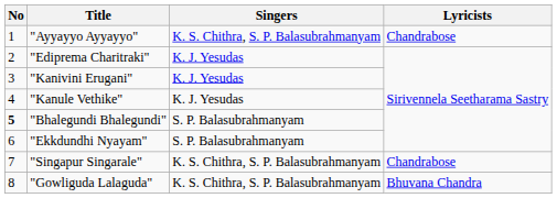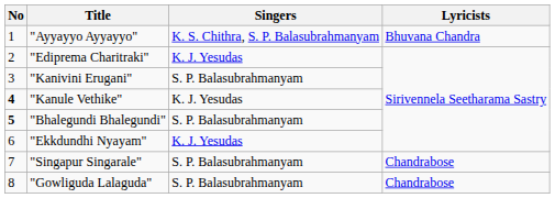 <table class="wikitable sortable">
 <tr>
 <th>No</th>
 <th>Title</th>
 <th>Singers</th>
 <th>Lyricists</th>
 </tr>
 <tr>
 <td>1</td>
 <td>"Ayyayyo Ayyayyo"</td>
 <td><a href='#'>K. S. Chithra</a>, <a href='#'>S. P. Balasubrahmanyam</a></td>
-<td><a href='#'>Chandrabose</a></td>
+<td><a href='#'>Bhuvana Chandra</a></td>
 </tr>
 <tr>
 <td>2</td>
 <td>"Ediprema Charitraki"</td>
 <td><a href='#'>K. J. Yesudas</a></td>
 <td rowspan="5"><a href='#'>Sirivennela Seetharama Sastry</a></td>
 </tr>
 <tr>
 <td>3</td>
 <td>"Kanivini Erugani"</td>
-<td><a href='#'>K. J. Yesudas</a></td>
+<td>S. P. Balasubrahmanyam</td>
 </tr>
 <tr>
-<td>4</td>
+<td><strong>4</strong></td>
 <td>"Kanule Vethike"</td>
 <td>K. J. Yesudas</td>
 </tr>
 <tr>
 <td><strong>5</strong></td>
 <td>"Bhalegundi Bhalegundi"</td>
 <td>S. P. Balasubrahmanyam</td>
 </tr>
 <tr>
 <td>6</td>
 <td>"Ekkdundhi Nyayam"</td>
-<td>S. P. Balasubrahmanyam</td>
+<td><a href='#'>K. J. Yesudas</a></td>
 </tr>
 <tr>
 <td>7</td>
 <td>"Singapur Singarale"</td>
-<td>K. S. Chithra, S. P. Balasubrahmanyam</td>
+<td>S. P. Balasubrahmanyam</td>
 <td><a href='#'>Chandrabose</a></td>
 </tr>
 <tr>
 <td>8</td>
 <td>"Gowliguda Lalaguda"</td>
-<td>K. S. Chithra, S. P. Balasubrahmanyam</td>
-<td><a href='#'>Bhuvana Chandra</a></td>
+<td>S. P. Balasubrahmanyam</td>
+<td><a href='#'>Chandrabose</a></td>
 </tr>
 </table>
